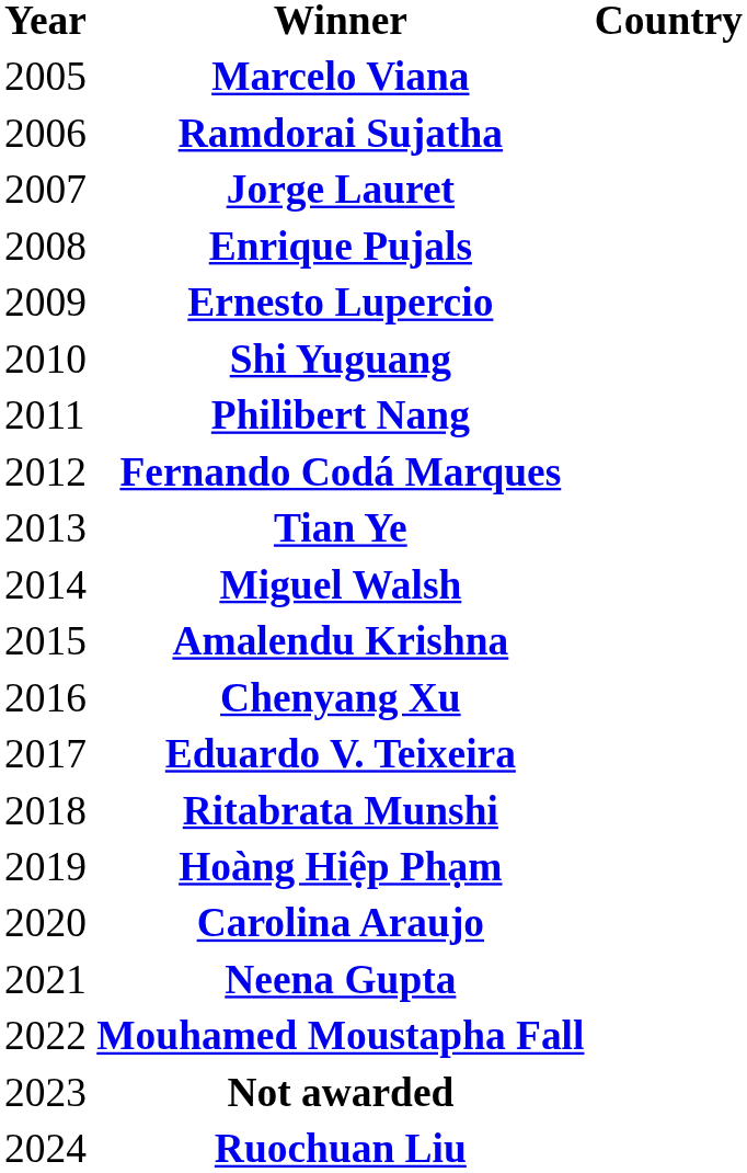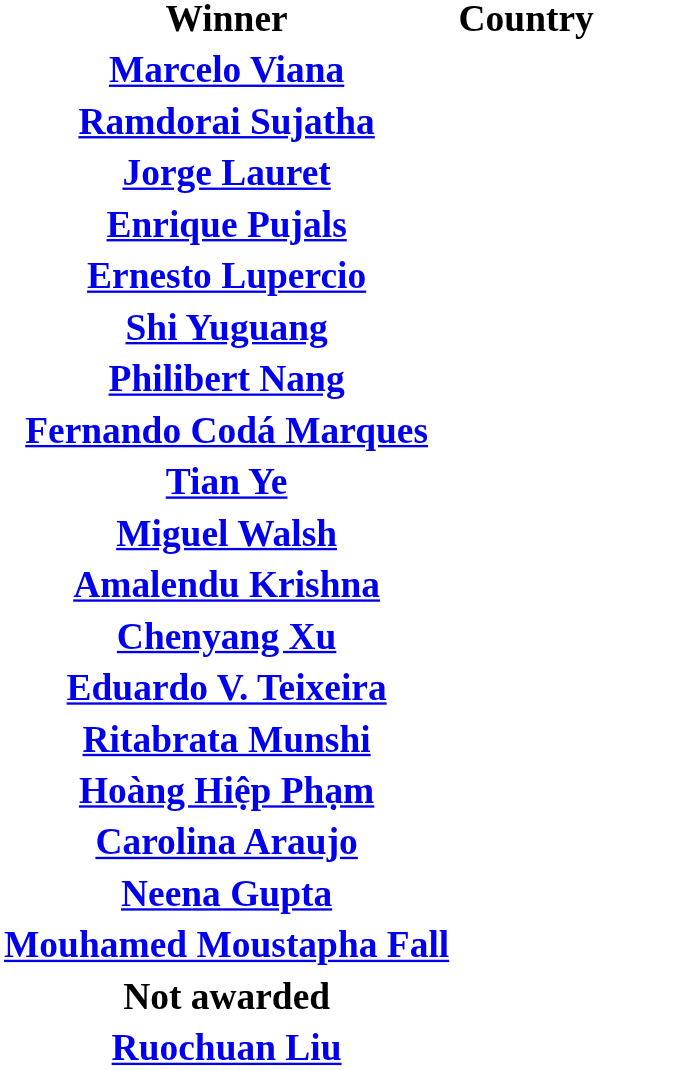 <table>
 <tr>
-<th scope=col>Year</th>
 <th scope=col>Winner</th>
 <th scope=col>Country</th>
 <th scope=col></th>
 </tr>
 <tr>
-<td>2005</td>
 <th><a href='#'>Marcelo Viana</a></th>
 <td></td>
 <td align="center"></td>
 </tr>
 <tr>
-<td>2006</td>
 <th><a href='#'>Ramdorai Sujatha</a></th>
 <td></td>
 <td align="center"></td>
 </tr>
 <tr>
-<td>2007</td>
 <th><a href='#'>Jorge Lauret</a></th>
 <td></td>
 <td align="center"></td>
 </tr>
 <tr>
-<td>2008</td>
 <th><a href='#'>Enrique Pujals</a></th>
 <td></td>
 <td align="center"></td>
 </tr>
 <tr>
-<td>2009</td>
 <th><a href='#'>Ernesto Lupercio</a></th>
 <td></td>
 <td align="center"></td>
 </tr>
 <tr>
-<td>2010</td>
 <th><a href='#'>Shi Yuguang</a></th>
 <td></td>
 <td align="center"></td>
 </tr>
 <tr>
-<td>2011</td>
 <th><a href='#'>Philibert Nang</a></th>
 <td></td>
 <td align="center"></td>
 </tr>
 <tr>
-<td>2012</td>
 <th><a href='#'>Fernando Codá Marques</a></th>
 <td></td>
 <td align="center"></td>
 </tr>
 <tr>
-<td>2013</td>
 <th><a href='#'>Tian Ye</a></th>
 <td></td>
 <td align="center"></td>
 </tr>
 <tr>
-<td>2014</td>
 <th><a href='#'>Miguel Walsh</a></th>
 <td></td>
 <td align="center"></td>
 </tr>
 <tr>
-<td>2015</td>
 <th><a href='#'>Amalendu Krishna</a></th>
 <td></td>
 <td align="center"></td>
 </tr>
 <tr>
-<td>2016</td>
 <th><a href='#'>Chenyang Xu</a></th>
 <td></td>
 <td align="center"></td>
 </tr>
 <tr>
-<td>2017</td>
 <th><a href='#'>Eduardo V. Teixeira</a></th>
 <td></td>
 <td align="center"></td>
 </tr>
 <tr>
-<td>2018</td>
 <th><a href='#'>Ritabrata Munshi</a></th>
 <td></td>
 <td align="center"></td>
 </tr>
 <tr>
-<td>2019</td>
 <th><a href='#'>Hoàng Hiệp Phạm</a></th>
 <td></td>
 <td align="center"></td>
 </tr>
 <tr>
-<td>2020</td>
 <th><a href='#'>Carolina Araujo</a></th>
 <td></td>
 <td align="center"></td>
 </tr>
 <tr>
-<td>2021</td>
 <th><a href='#'>Neena Gupta</a></th>
 <td></td>
 <td align="center"></td>
 </tr>
 <tr>
-<td>2022</td>
 <th><a href='#'>Mouhamed Moustapha Fall</a></th>
 <td></td>
 <td align="center"></td>
 </tr>
 <tr>
-<td>2023</td>
 <th>Not awarded</th>
 <td></td>
 <td align="center"></td>
 </tr>
 <tr>
-<td>2024</td>
 <th><a href='#'>Ruochuan Liu</a></th>
 <td></td>
 <td align="center"></td>
 </tr>
 </table>
